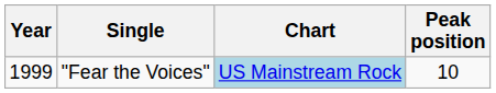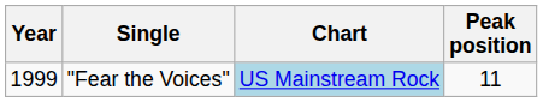 <table class="wikitable" border="1">
 <tr>
 <th>Year</th>
 <th>Single</th>
 <th>Chart</th>
 <th>Peak<br>position</th>
 </tr>
 <tr>
 <td>1999</td>
 <td align="left">"Fear the Voices"</td>
 <td style="background: lightblue;"><a href='#'>US Mainstream Rock</a></td>
-<td align="center">10</td>
+<td align="center">11</td>
 </tr>
 </table>
